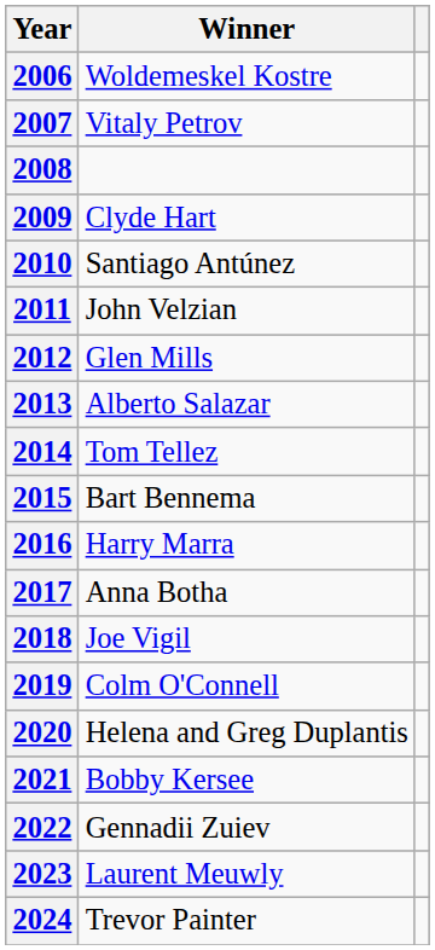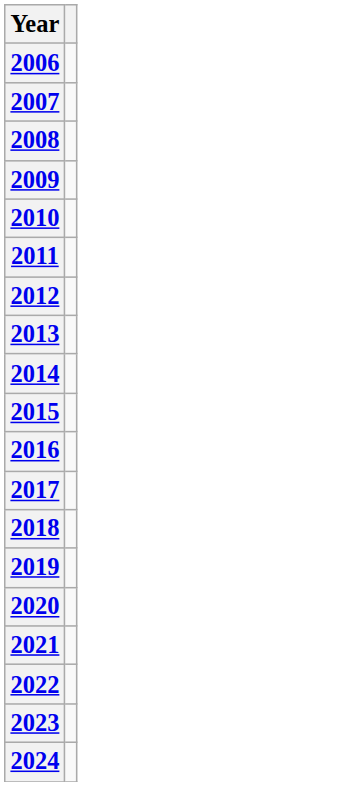 <table class="wikitable sortable">
 <tr>
 <th scope="col">Year</th>
-<th scope="col">Winner</th>
 <th scope="col" class="unsortable"></th>
 </tr>
 <tr>
 <th scope="row"><a href='#'>2006</a></th>
-<td> <a href='#'>Woldemeskel Kostre</a></td>
 <td align=center></td>
 </tr>
 <tr>
 <th scope="row"><a href='#'>2007</a></th>
-<td> <a href='#'>Vitaly Petrov</a></td>
 <td align=center></td>
 </tr>
 <tr>
 <th scope="row"><a href='#'>2008</a></th>
-<td></td>
 <td align=center></td>
 </tr>
 <tr>
 <th scope="row"><a href='#'>2009</a></th>
-<td> <a href='#'>Clyde Hart</a></td>
 <td align=center></td>
 </tr>
 <tr>
 <th scope="row"><a href='#'>2010</a></th>
-<td> Santiago Antúnez</td>
 <td align=center></td>
 </tr>
 <tr>
 <th scope="row"><a href='#'>2011</a></th>
-<td> John Velzian</td>
 <td align=center></td>
 </tr>
 <tr>
 <th scope="row"><a href='#'>2012</a></th>
-<td> <a href='#'>Glen Mills</a></td>
 <td align=center></td>
 </tr>
 <tr>
 <th scope="row"><a href='#'>2013</a></th>
-<td> <a href='#'>Alberto Salazar</a></td>
 <td align=center></td>
 </tr>
 <tr>
 <th scope="row"><a href='#'>2014</a></th>
-<td> <a href='#'>Tom Tellez</a></td>
 <td align=center></td>
 </tr>
 <tr>
 <th scope="row"><a href='#'>2015</a></th>
-<td> Bart Bennema</td>
 <td align=center></td>
 </tr>
 <tr>
 <th scope="row"><a href='#'>2016</a></th>
-<td> <a href='#'>Harry Marra</a></td>
 <td align=center></td>
 </tr>
 <tr>
 <th scope="row"><a href='#'>2017</a></th>
-<td> Anna Botha</td>
 <td align=center></td>
 </tr>
 <tr>
 <th scope="row"><a href='#'>2018</a></th>
-<td> <a href='#'>Joe Vigil</a></td>
 <td align=center></td>
 </tr>
 <tr>
 <th scope="row"><a href='#'>2019</a></th>
-<td> <a href='#'>Colm O'Connell</a></td>
 <td align=center></td>
 </tr>
 <tr>
 <th scope="row"><a href='#'>2020</a></th>
-<td> Helena and Greg Duplantis</td>
 <td align=center></td>
 </tr>
 <tr>
 <th scope="row"><a href='#'>2021</a></th>
-<td> <a href='#'>Bobby Kersee</a></td>
 <td align=center></td>
 </tr>
 <tr>
 <th scope="row"><a href='#'>2022</a></th>
-<td> Gennadii Zuiev</td>
 <td align=center></td>
 </tr>
 <tr>
 <th scope="row"><a href='#'>2023</a></th>
-<td> <a href='#'>Laurent Meuwly</a></td>
 <td align=center></td>
 </tr>
 <tr>
 <th scope="row"><a href='#'>2024</a></th>
-<td> Trevor Painter</td>
 <td align=center></td>
 </tr>
 </table>
